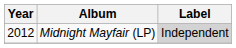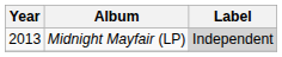 <table class="wikitable">
 <tr>
 <th>Year</th>
 <th>Album</th>
 <th>Label</th>
 </tr>
 <tr>
-<td>2012</td>
+<td>2013</td>
 <td><em>Midnight Mayfair</em> (LP)</td>
 <td style="background: lightgrey;">Independent</td>
 </tr>
 <tr>
 </tr>
 </table>
